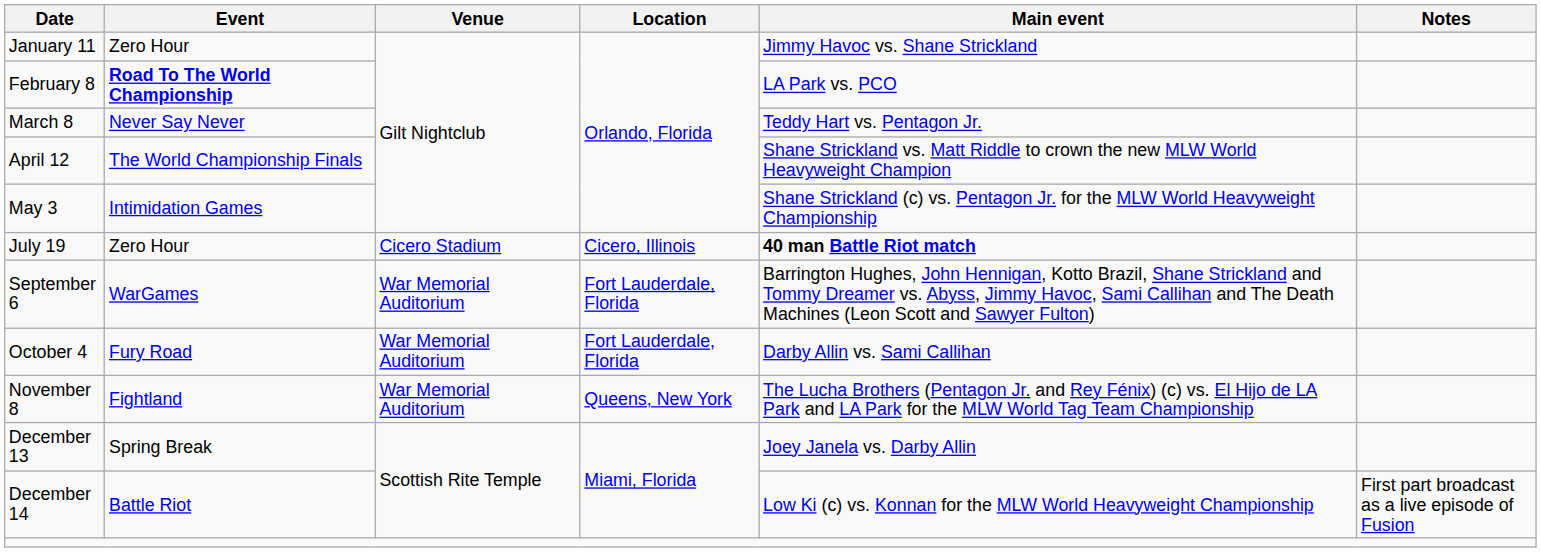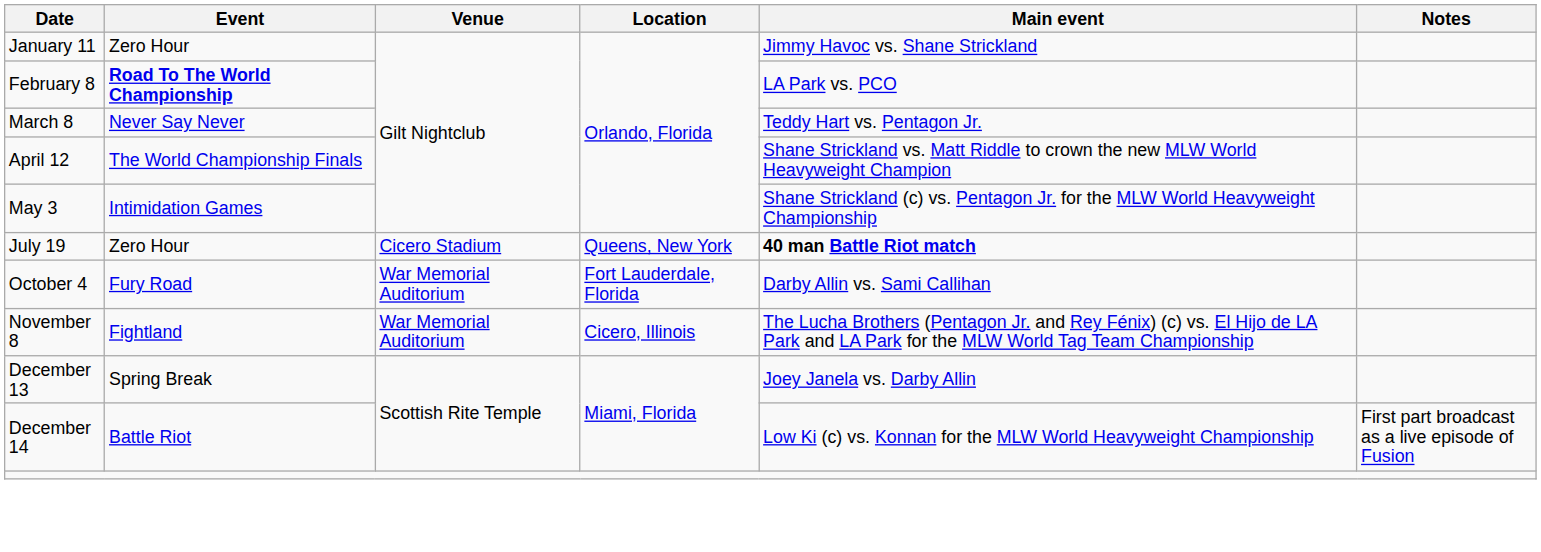 <table class="sortable wikitable succession-box" style="font-size:85%; font-size:85%">
 <tr>
 <th scope="col" width="70">Date</th>
 <th scope="col" width="200">Event</th>
 <th scope="col" width="150">Venue</th>
 <th scope="col" width="130">Location</th>
 <th scope="col" width="450">Main event</th>
 <th scope="col" width="130">Notes</th>
 </tr>
 <tr>
 <td>January 11</td>
 <td>Zero Hour</td>
 <td rowspan="5">Gilt Nightclub</td>
 <td rowspan="5"><a href='#'>Orlando, Florida</a></td>
 <td><a href='#'>Jimmy Havoc</a> vs. <a href='#'>Shane Strickland</a></td>
 <td></td>
 </tr>
 <tr>
 <td>February 8</td>
 <td><strong><a href='#'>Road To The World Championship</a></strong></td>
 <td><a href='#'>LA Park</a> vs. <a href='#'>PCO</a></td>
 <td></td>
 </tr>
 <tr>
 <td>March 8</td>
 <td><a href='#'>Never Say Never</a></td>
 <td><a href='#'>Teddy Hart</a> vs. <a href='#'>Pentagon Jr.</a></td>
 </tr>
 <tr>
 <td>April 12</td>
 <td><a href='#'>The World Championship Finals</a></td>
 <td><a href='#'>Shane Strickland</a> vs. <a href='#'>Matt Riddle</a> to crown the new <a href='#'>MLW World Heavyweight Champion</a></td>
 <td></td>
 </tr>
 <tr>
 <td>May 3</td>
 <td><a href='#'>Intimidation Games</a></td>
 <td><a href='#'>Shane Strickland</a> (c) vs. <a href='#'>Pentagon Jr.</a> for the <a href='#'>MLW World Heavyweight Championship</a></td>
 <td></td>
 </tr>
 <tr>
 <td>July 19</td>
 <td>Zero Hour</td>
 <td><a href='#'>Cicero Stadium</a></td>
-<td><a href='#'>Cicero, Illinois</a></td>
+<td><a href='#'>Queens, New York</a></td>
 <td><strong>40 man <a href='#'>Battle Riot match</a></strong></td>
-</tr>
-<tr>
-<td>September 6</td>
-<td><a href='#'>WarGames</a></td>
-<td><a href='#'>War Memorial Auditorium</a></td>
-<td><a href='#'>Fort Lauderdale, Florida</a></td>
-<td>Barrington Hughes, <a href='#'>John Hennigan</a>, Kotto Brazil, <a href='#'>Shane Strickland</a> and <a href='#'>Tommy Dreamer</a> vs. <a href='#'>Abyss</a>, <a href='#'>Jimmy Havoc</a>, <a href='#'>Sami Callihan</a> and The Death Machines (Leon Scott and <a href='#'>Sawyer Fulton</a>)</td>
-<td></td>
 </tr>
 <tr>
 <td>October 4</td>
 <td><a href='#'>Fury Road</a></td>
 <td><a href='#'>War Memorial Auditorium</a></td>
 <td><a href='#'>Fort Lauderdale, Florida</a></td>
 <td><a href='#'>Darby Allin</a> vs. <a href='#'>Sami Callihan</a></td>
 <td></td>
 </tr>
 <tr>
 <td>November 8</td>
 <td><a href='#'>Fightland</a></td>
 <td><a href='#'>War Memorial Auditorium</a></td>
-<td><a href='#'>Queens, New York</a></td>
+<td><a href='#'>Cicero, Illinois</a></td>
 <td><a href='#'>The Lucha Brothers</a> (<a href='#'>Pentagon Jr.</a> and <a href='#'>Rey Fénix</a>) (c) vs. <a href='#'>El Hijo de LA Park</a> and <a href='#'>LA Park</a> for the <a href='#'>MLW World Tag Team Championship</a></td>
 <td></td>
 </tr>
 <tr>
 <td>December 13</td>
 <td>Spring Break</td>
 <td rowspan="2">Scottish Rite Temple</td>
 <td rowspan="2"><a href='#'>Miami, Florida</a></td>
 <td><a href='#'>Joey Janela</a> vs. <a href='#'>Darby Allin</a></td>
 <td></td>
 </tr>
 <tr>
 <td>December 14</td>
 <td><a href='#'>Battle Riot</a></td>
 <td><a href='#'>Low Ki</a> (c) vs. <a href='#'>Konnan</a> for the <a href='#'>MLW World Heavyweight Championship</a></td>
 <td>First part broadcast as a live episode of <a href='#'>Fusion</a></td>
 </tr>
 <tr>
 <td colspan="6"></td>
 </tr>
 </table>
